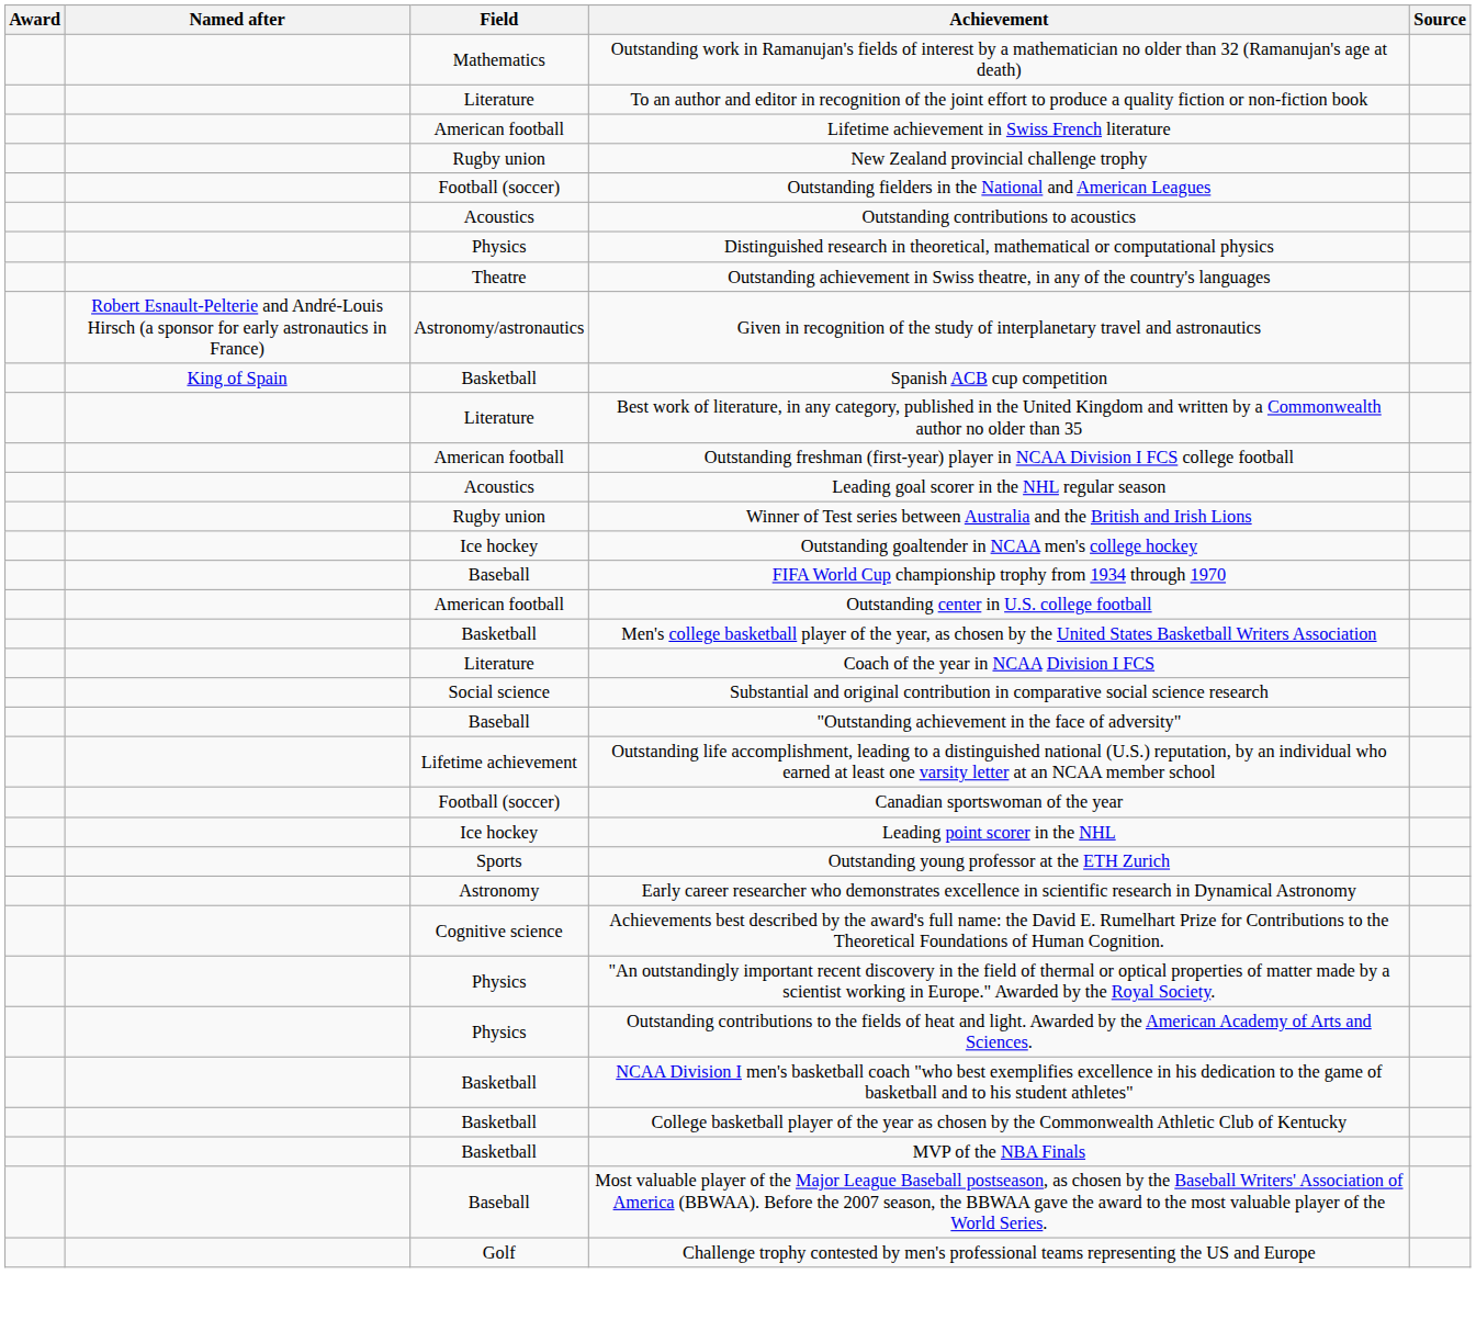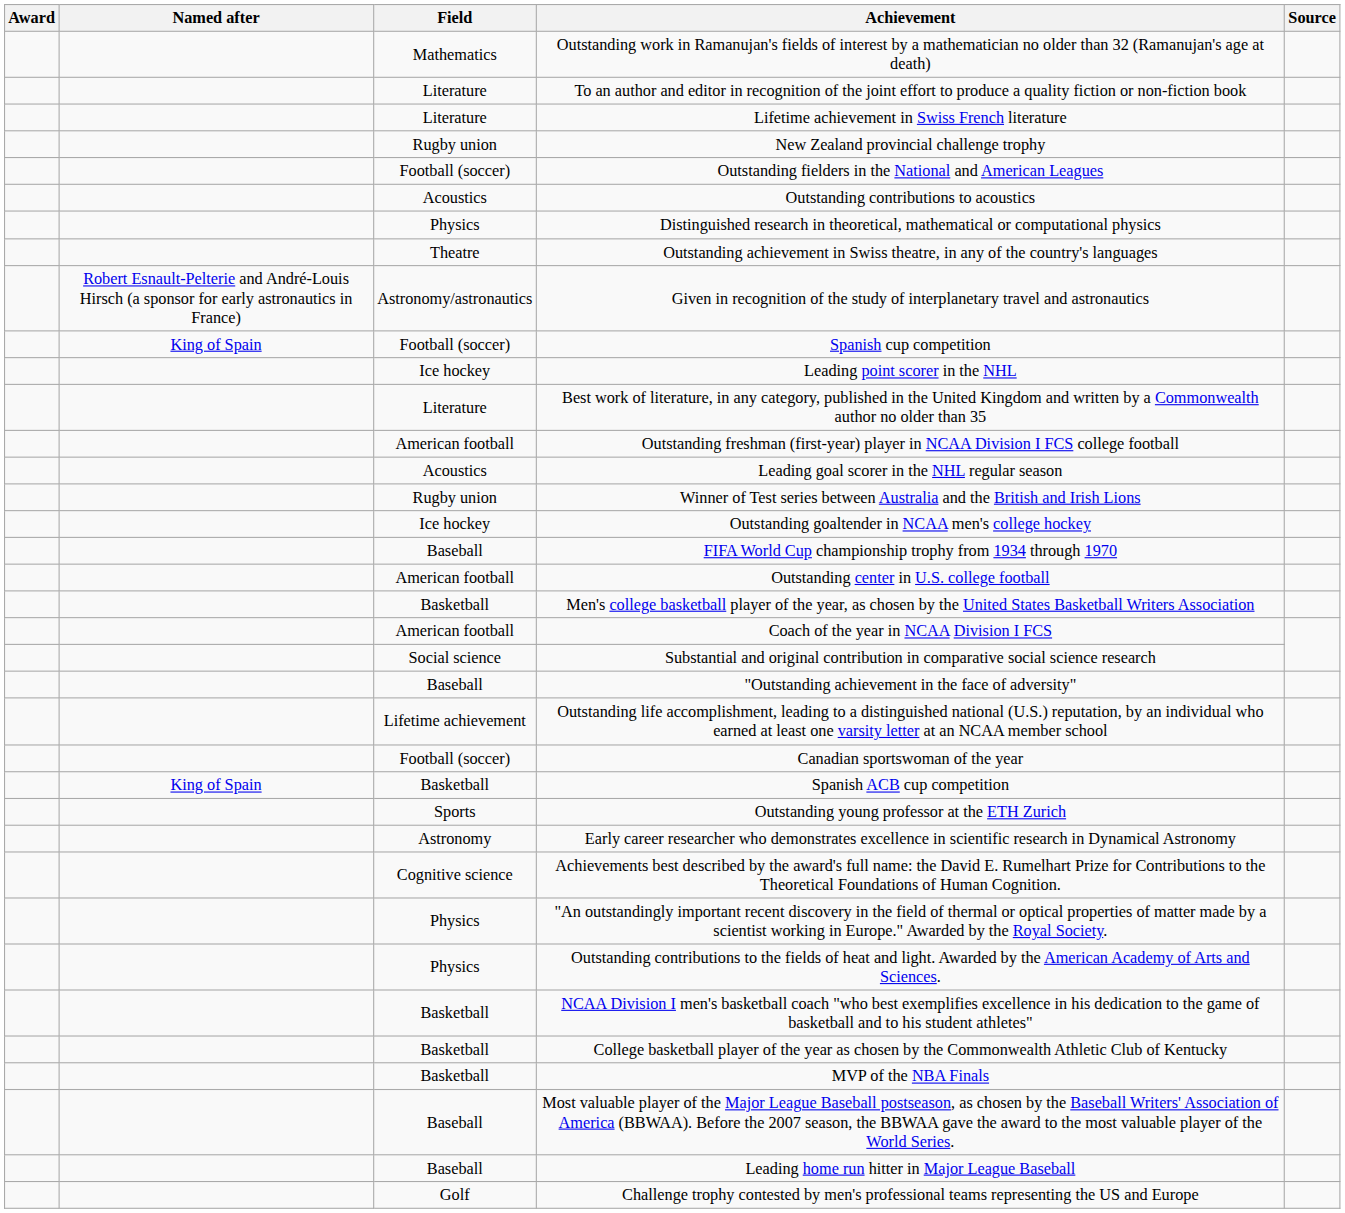 <table class="wikitable sortable" style="text-align:center; font-size:95%">
 <tr>
 <th>Award</th>
 <th>Named after</th>
 <th>Field</th>
 <th>Achievement</th>
 <th>Source</th>
 </tr>
 <tr>
 <td align="left"></td>
 <td></td>
 <td>Mathematics</td>
 <td>Outstanding work in Ramanujan's fields of interest by a mathematician no older than 32 (Ramanujan's age at death)</td>
 <td></td>
 </tr>
 <tr>
 <td align="left"></td>
 <td></td>
 <td>Literature</td>
 <td>To an author and editor in recognition of the joint effort to produce a quality fiction or non-fiction book</td>
 <td></td>
 </tr>
 <tr>
 <td align="left"></td>
 <td></td>
-<td>American football</td>
+<td>Literature</td>
 <td>Lifetime achievement in <a href='#'>Swiss French</a> literature</td>
 <td></td>
 </tr>
 <tr>
 <td align="left"></td>
 <td></td>
 <td>Rugby union</td>
 <td>New Zealand provincial challenge trophy</td>
 <td></td>
 </tr>
 <tr>
 <td align="left"></td>
 <td></td>
 <td>Football (soccer)</td>
 <td>Outstanding fielders in the <a href='#'>National</a> and <a href='#'>American Leagues</a></td>
 <td></td>
 </tr>
 <tr>
 <td align= "left"></td>
 <td></td>
 <td>Acoustics</td>
 <td>Outstanding contributions to acoustics</td>
 <td></td>
 </tr>
 <tr>
 <td align= "left"></td>
 <td></td>
 <td>Physics</td>
 <td>Distinguished research in theoretical, mathematical or computational physics</td>
 <td></td>
 </tr>
 <tr>
 <td align="left"></td>
 <td></td>
 <td>Theatre</td>
 <td>Outstanding achievement in Swiss theatre, in any of the country's languages</td>
 <td></td>
 </tr>
 <tr>
 <td align="left"></td>
 <td><a href='#'>Robert Esnault-Pelterie</a> and André-Louis Hirsch (a sponsor for early astronautics in France)</td>
 <td>Astronomy/astronautics</td>
 <td>Given in recognition of the study of interplanetary travel and astronautics</td>
 <td></td>
 </tr>
 <tr>
 <td align="left"></td>
 <td><a href='#'>King of Spain</a></td>
-<td>Basketball</td>
-<td>Spanish <a href='#'>ACB</a> cup competition</td>
+<td>Football (soccer)</td>
+<td><a href='#'>Spanish</a> cup competition</td>
+<td></td>
+</tr>
+<tr>
+<td align="left"></td>
+<td></td>
+<td>Ice hockey</td>
+<td>Leading <a href='#'>point scorer</a> in the <a href='#'>NHL</a></td>
 <td></td>
 </tr>
 <tr>
 <td align="left"></td>
 <td></td>
 <td>Literature</td>
 <td>Best work of literature, in any category, published in the United Kingdom and written by a <a href='#'>Commonwealth</a> author no older than 35</td>
 <td></td>
 </tr>
 <tr>
 <td align="left"></td>
 <td></td>
 <td>American football</td>
 <td>Outstanding freshman (first-year) player in <a href='#'>NCAA Division I FCS</a> college football</td>
 <td></td>
 </tr>
 <tr>
 <td align="left"></td>
 <td></td>
 <td>Acoustics</td>
 <td>Leading goal scorer in the <a href='#'>NHL</a> regular season</td>
 <td></td>
 </tr>
 <tr>
 <td align="left"></td>
 <td></td>
 <td>Rugby union</td>
 <td>Winner of Test series between <a href='#'>Australia</a> and the <a href='#'>British and Irish Lions</a></td>
 <td></td>
 </tr>
 <tr>
 <td align="left"></td>
 <td></td>
 <td>Ice hockey</td>
 <td>Outstanding goaltender in <a href='#'>NCAA</a> men's <a href='#'>college hockey</a></td>
 <td></td>
 </tr>
 <tr>
 <td align="left"></td>
 <td></td>
 <td>Baseball</td>
 <td><a href='#'>FIFA World Cup</a> championship trophy from <a href='#'>1934</a> through <a href='#'>1970</a></td>
 <td></td>
 </tr>
 <tr>
 <td align="left"></td>
 <td></td>
 <td>American football</td>
 <td>Outstanding <a href='#'>center</a> in <a href='#'>U.S. college football</a></td>
 <td></td>
 </tr>
 <tr>
 <td align="left"></td>
 <td></td>
 <td>Basketball</td>
 <td>Men's <a href='#'>college basketball</a> player of the year, as chosen by the <a href='#'>United States Basketball Writers Association</a></td>
 <td></td>
 </tr>
 <tr>
 <td align="left"></td>
 <td></td>
-<td>Literature</td>
+<td>American football</td>
 <td>Coach of the year in <a href='#'>NCAA</a> <a href='#'>Division I FCS</a></td>
 </tr>
 <tr>
 <td align="left"></td>
 <td></td>
 <td>Social science</td>
 <td>Substantial and original contribution in comparative social science research</td>
 </tr>
 <tr>
 <td align="left"></td>
 <td></td>
 <td>Baseball</td>
 <td>"Outstanding achievement in the face of adversity"</td>
 <td></td>
 </tr>
 <tr>
 <td align="left"></td>
 <td></td>
 <td>Lifetime achievement</td>
 <td>Outstanding life accomplishment, leading to a distinguished national (U.S.) reputation, by an individual who earned at least one <a href='#'>varsity letter</a> at an NCAA member school</td>
 <td></td>
 </tr>
 <tr>
 <td align="left"></td>
 <td></td>
 <td>Football (soccer)</td>
 <td>Canadian sportswoman of the year</td>
 <td></td>
 </tr>
 <tr>
 <td align="left"></td>
-<td></td>
-<td>Ice hockey</td>
-<td>Leading <a href='#'>point scorer</a> in the <a href='#'>NHL</a></td>
+<td><a href='#'>King of Spain</a></td>
+<td>Basketball</td>
+<td>Spanish <a href='#'>ACB</a> cup competition</td>
 <td></td>
 </tr>
 <tr>
 <td align="left"></td>
 <td></td>
 <td>Sports</td>
 <td>Outstanding young professor at the <a href='#'>ETH Zurich</a></td>
 <td></td>
 </tr>
 <tr>
 <td align="left"></td>
 <td></td>
 <td>Astronomy</td>
 <td>Early career researcher who demonstrates excellence in scientific research in Dynamical Astronomy</td>
 <td></td>
 </tr>
 <tr>
 <td align="left"></td>
 <td></td>
 <td>Cognitive science</td>
 <td>Achievements best described by the award's full name: the David E. Rumelhart Prize for Contributions to the Theoretical Foundations of Human Cognition.</td>
 <td></td>
 </tr>
 <tr>
 <td align="left"></td>
 <td></td>
 <td>Physics</td>
 <td>"An outstandingly important recent discovery in the field of thermal or optical properties of matter made by a scientist working in Europe." Awarded by the <a href='#'>Royal Society</a>.</td>
 <td></td>
 </tr>
 <tr>
 <td align="left"></td>
 <td></td>
 <td>Physics</td>
 <td>Outstanding contributions to the fields of heat and light. Awarded by the <a href='#'>American Academy of Arts and Sciences</a>.</td>
 <td></td>
 </tr>
 <tr>
 <td align="left"></td>
 <td></td>
 <td>Basketball</td>
 <td><a href='#'>NCAA Division I</a> men's basketball coach "who best exemplifies excellence in his dedication to the game of basketball and to his student athletes"</td>
 <td></td>
 </tr>
 <tr>
 <td align="left"></td>
 <td></td>
 <td>Basketball</td>
 <td>College basketball player of the year as chosen by the Commonwealth Athletic Club of Kentucky</td>
 <td></td>
 </tr>
 <tr>
 <td align="left"></td>
 <td></td>
 <td>Basketball</td>
 <td>MVP of the <a href='#'>NBA Finals</a></td>
 <td></td>
 </tr>
 <tr>
 <td align="left"></td>
 <td></td>
 <td>Baseball</td>
 <td>Most valuable player of the <a href='#'>Major League Baseball postseason</a>, as chosen by the <a href='#'>Baseball Writers' Association of America</a> (BBWAA). Before the 2007 season, the BBWAA gave the award to the most valuable player of the <a href='#'>World Series</a>.</td>
 <td></td>
 </tr>
 <tr>
 <td align="left"></td>
 <td></td>
+<td>Baseball</td>
+<td>Leading <a href='#'>home run</a> hitter in <a href='#'>Major League Baseball</a></td>
+<td></td>
+</tr>
+<tr>
+<td align="left"></td>
+<td></td>
 <td>Golf</td>
 <td>Challenge trophy contested by men's professional teams representing the US and Europe</td>
 <td></td>
 </tr>
 </table>
